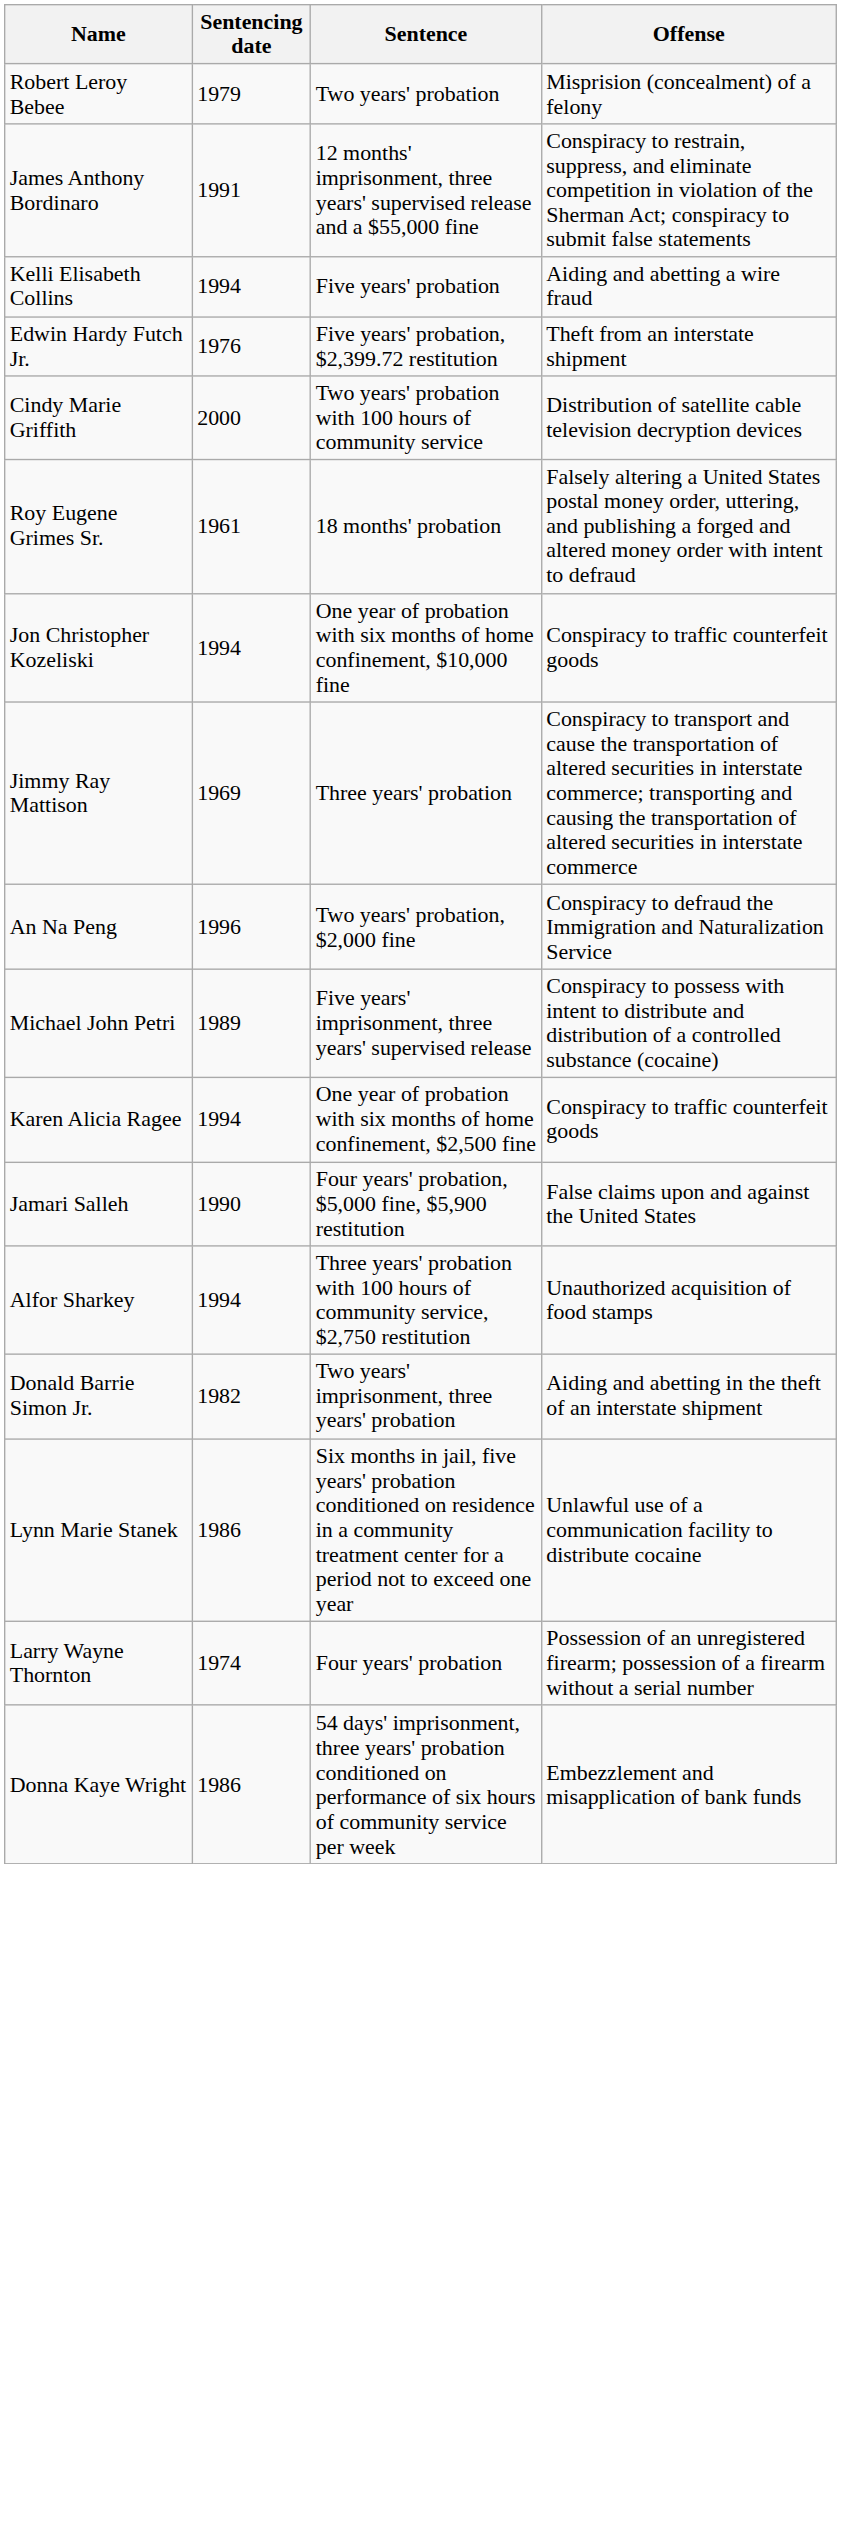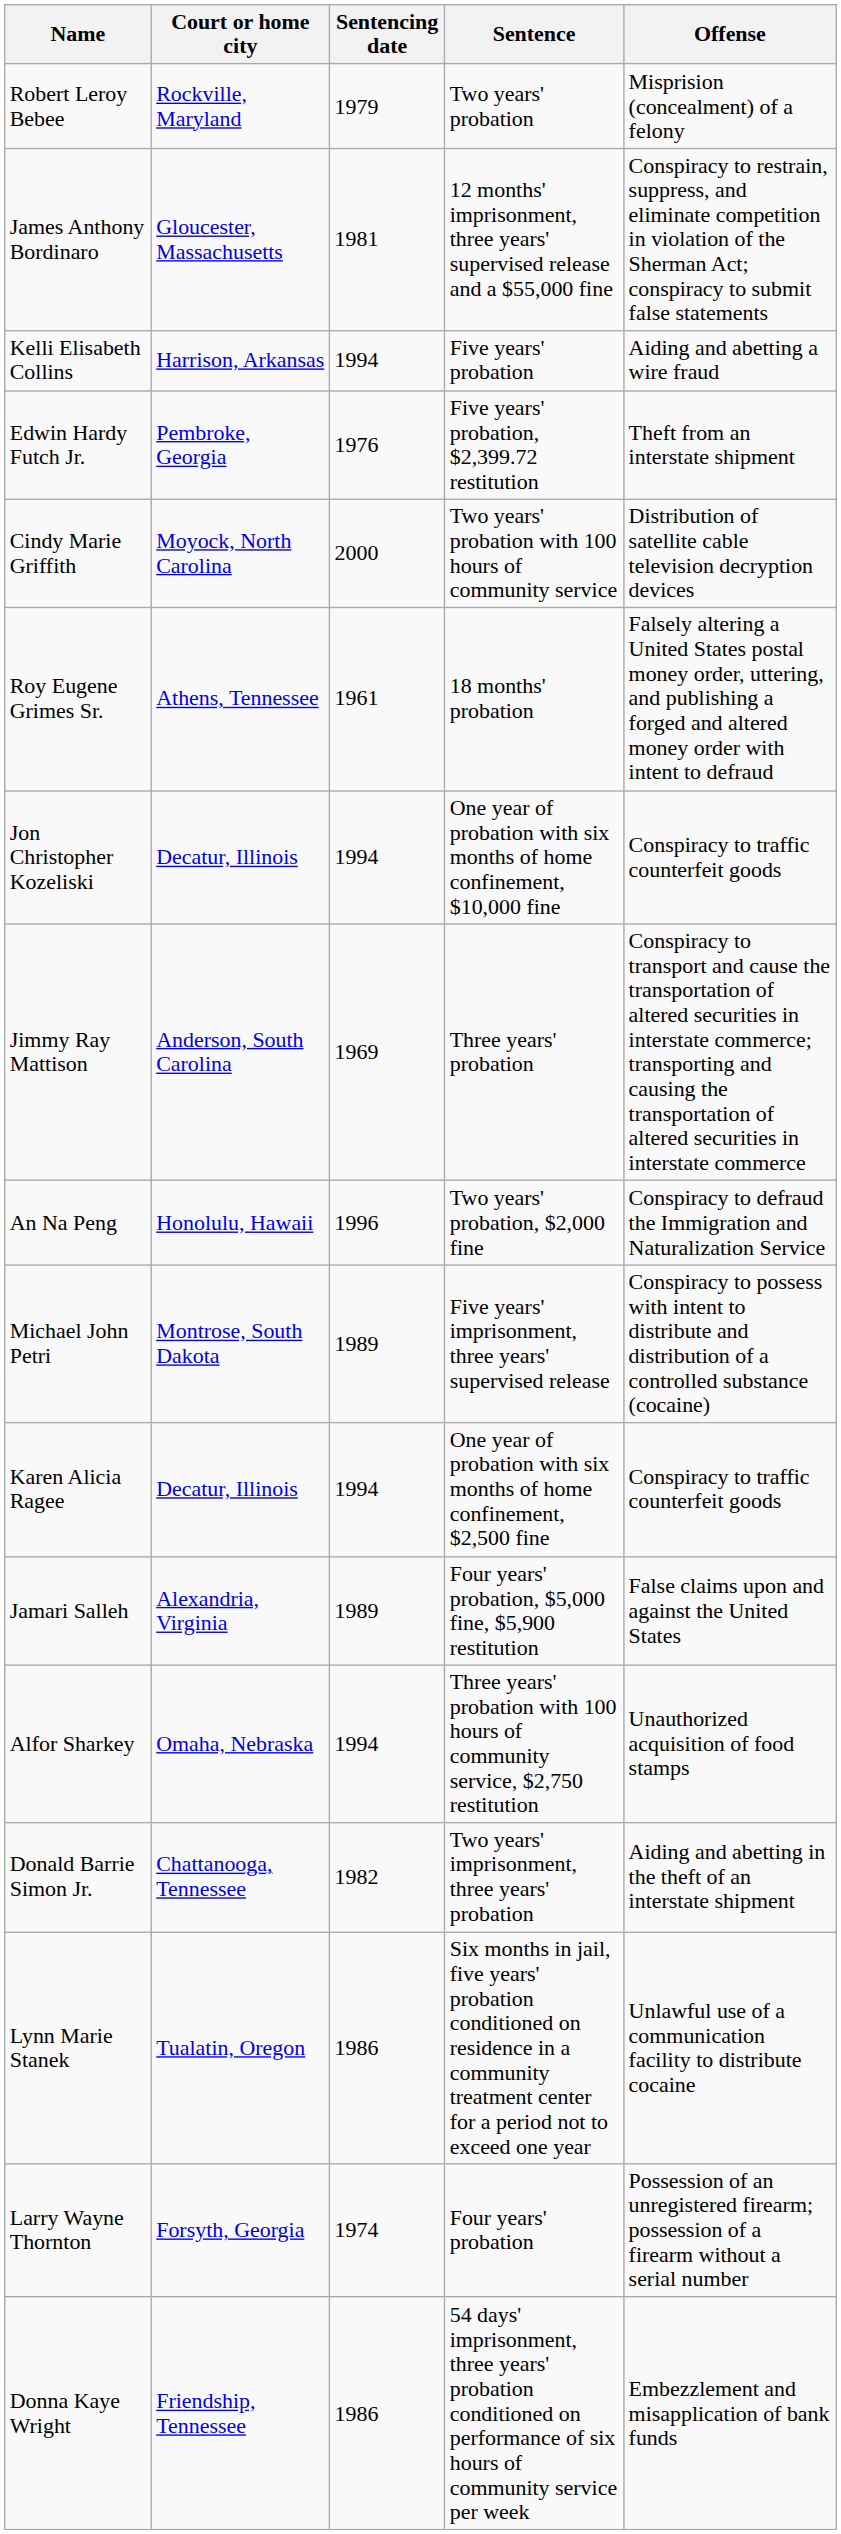 <table class="wikitable">
 <tr>
 <th style="width:200px;">Name</th>
+<th style="width:250px;">Court or home city</th>
 <th style="width:85px;">Sentencing date</th>
 <th style="width:250px;">Sentence</th>
 <th style="width:350px;">Offense</th>
 </tr>
 <tr>
 <td>Robert Leroy Bebee</td>
+<td><a href='#'>Rockville, Maryland</a></td>
 <td>1979</td>
 <td>Two years' probation</td>
 <td>Misprision (concealment) of a felony</td>
 </tr>
 <tr>
 <td>James Anthony Bordinaro</td>
-<td>1991</td>
+<td><a href='#'>Gloucester, Massachusetts</a></td>
+<td>1981</td>
 <td>12 months' imprisonment, three years' supervised release and a $55,000 fine</td>
 <td>Conspiracy to restrain, suppress, and eliminate competition in violation of the Sherman Act; conspiracy to submit false statements</td>
 </tr>
 <tr>
 <td>Kelli Elisabeth Collins</td>
+<td><a href='#'>Harrison, Arkansas</a></td>
 <td>1994</td>
 <td>Five years' probation</td>
 <td>Aiding and abetting a wire fraud</td>
 </tr>
 <tr>
 <td>Edwin Hardy Futch Jr.</td>
+<td><a href='#'>Pembroke, Georgia</a></td>
 <td>1976</td>
 <td>Five years' probation, $2,399.72 restitution</td>
 <td>Theft from an interstate shipment</td>
 </tr>
 <tr>
 <td>Cindy Marie Griffith</td>
+<td><a href='#'>Moyock, North Carolina</a></td>
 <td>2000</td>
 <td>Two years' probation with 100 hours of community service</td>
 <td>Distribution of satellite cable television decryption devices</td>
 </tr>
 <tr>
 <td>Roy Eugene Grimes Sr.</td>
+<td><a href='#'>Athens, Tennessee</a></td>
 <td>1961</td>
 <td>18 months' probation</td>
 <td>Falsely altering a United States postal money order, uttering, and publishing a forged and altered money order with intent to defraud</td>
 </tr>
 <tr>
 <td>Jon Christopher Kozeliski</td>
+<td><a href='#'>Decatur, Illinois</a></td>
 <td>1994</td>
 <td>One year of probation with six months of home confinement, $10,000 fine</td>
 <td>Conspiracy to traffic counterfeit goods</td>
 </tr>
 <tr>
 <td>Jimmy Ray Mattison</td>
+<td><a href='#'>Anderson, South Carolina</a></td>
 <td>1969</td>
 <td>Three years' probation</td>
 <td>Conspiracy to transport and cause the transportation of altered securities in interstate commerce; transporting and causing the transportation of altered securities in interstate commerce</td>
 </tr>
 <tr>
 <td>An Na Peng</td>
+<td><a href='#'>Honolulu, Hawaii</a></td>
 <td>1996</td>
 <td>Two years' probation, $2,000 fine</td>
 <td>Conspiracy to defraud the Immigration and Naturalization Service</td>
 </tr>
 <tr>
 <td>Michael John Petri</td>
+<td><a href='#'>Montrose, South Dakota</a></td>
 <td>1989</td>
 <td>Five years' imprisonment, three years' supervised release</td>
 <td>Conspiracy to possess with intent to distribute and distribution of a controlled substance (cocaine)</td>
 </tr>
 <tr>
 <td>Karen Alicia Ragee</td>
+<td><a href='#'>Decatur, Illinois</a></td>
 <td>1994</td>
 <td>One year of probation with six months of home confinement, $2,500 fine</td>
 <td>Conspiracy to traffic counterfeit goods</td>
 </tr>
 <tr>
 <td>Jamari Salleh</td>
-<td>1990</td>
+<td><a href='#'>Alexandria, Virginia</a></td>
+<td>1989</td>
 <td>Four years' probation, $5,000 fine, $5,900 restitution</td>
 <td>False claims upon and against the United States</td>
 </tr>
 <tr>
 <td>Alfor Sharkey</td>
+<td><a href='#'>Omaha, Nebraska</a></td>
 <td>1994</td>
 <td>Three years' probation with 100 hours of community service, $2,750 restitution</td>
 <td>Unauthorized acquisition of food stamps</td>
 </tr>
 <tr>
 <td>Donald Barrie Simon Jr.</td>
+<td><a href='#'>Chattanooga, Tennessee</a></td>
 <td>1982</td>
 <td>Two years' imprisonment, three years' probation</td>
 <td>Aiding and abetting in the theft of an interstate shipment</td>
 </tr>
 <tr>
 <td>Lynn Marie Stanek</td>
+<td><a href='#'>Tualatin, Oregon</a></td>
 <td>1986</td>
 <td>Six months in jail, five years' probation conditioned on residence in a community treatment center for a period not to exceed one year</td>
 <td>Unlawful use of a communication facility to distribute cocaine</td>
 </tr>
 <tr>
 <td>Larry Wayne Thornton</td>
+<td><a href='#'>Forsyth, Georgia</a></td>
 <td>1974</td>
 <td>Four years' probation</td>
 <td>Possession of an unregistered firearm; possession of a firearm without a serial number</td>
 </tr>
 <tr>
 <td>Donna Kaye Wright</td>
+<td><a href='#'>Friendship, Tennessee</a></td>
 <td>1986</td>
 <td>54 days' imprisonment, three years' probation conditioned on performance of six hours of community service per week</td>
 <td>Embezzlement and misapplication of bank funds</td>
 </tr>
 </table>
